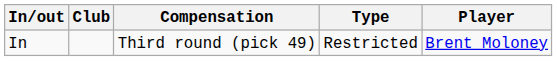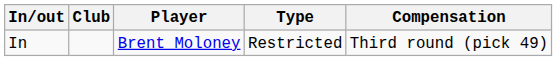 <table class="wikitable plainrowheaders">
 <tr>
 <th scope="col"><strong>In/out</strong></th>
 <th scope="col"><strong>Club</strong></th>
+<th scope="col"><strong>Player</strong></th>
+<th scope="col"><strong>Type</strong></th>
 <th scope="col"><strong>Compensation</strong></th>
-<th scope="col"><strong>Type</strong></th>
-<th scope="col"><strong>Player</strong></th>
 </tr>
 <tr>
 <td>In</td>
 <td></td>
+<td><a href='#'>Brent Moloney</a></td>
+<td>Restricted</td>
 <td>Third round (pick 49)</td>
-<td>Restricted</td>
-<td><a href='#'>Brent Moloney</a></td>
 </tr>
 </table>
